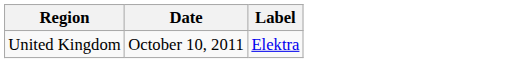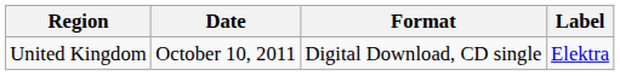 <table class=wikitable>
 <tr>
 <th>Region</th>
 <th>Date</th>
+<th>Format</th>
 <th>Label</th>
 </tr>
 <tr>
 <td>United Kingdom</td>
 <td>October 10, 2011</td>
+<td>Digital Download, CD single</td>
 <td><a href='#'>Elektra</a></td>
 </tr>
 </table>
